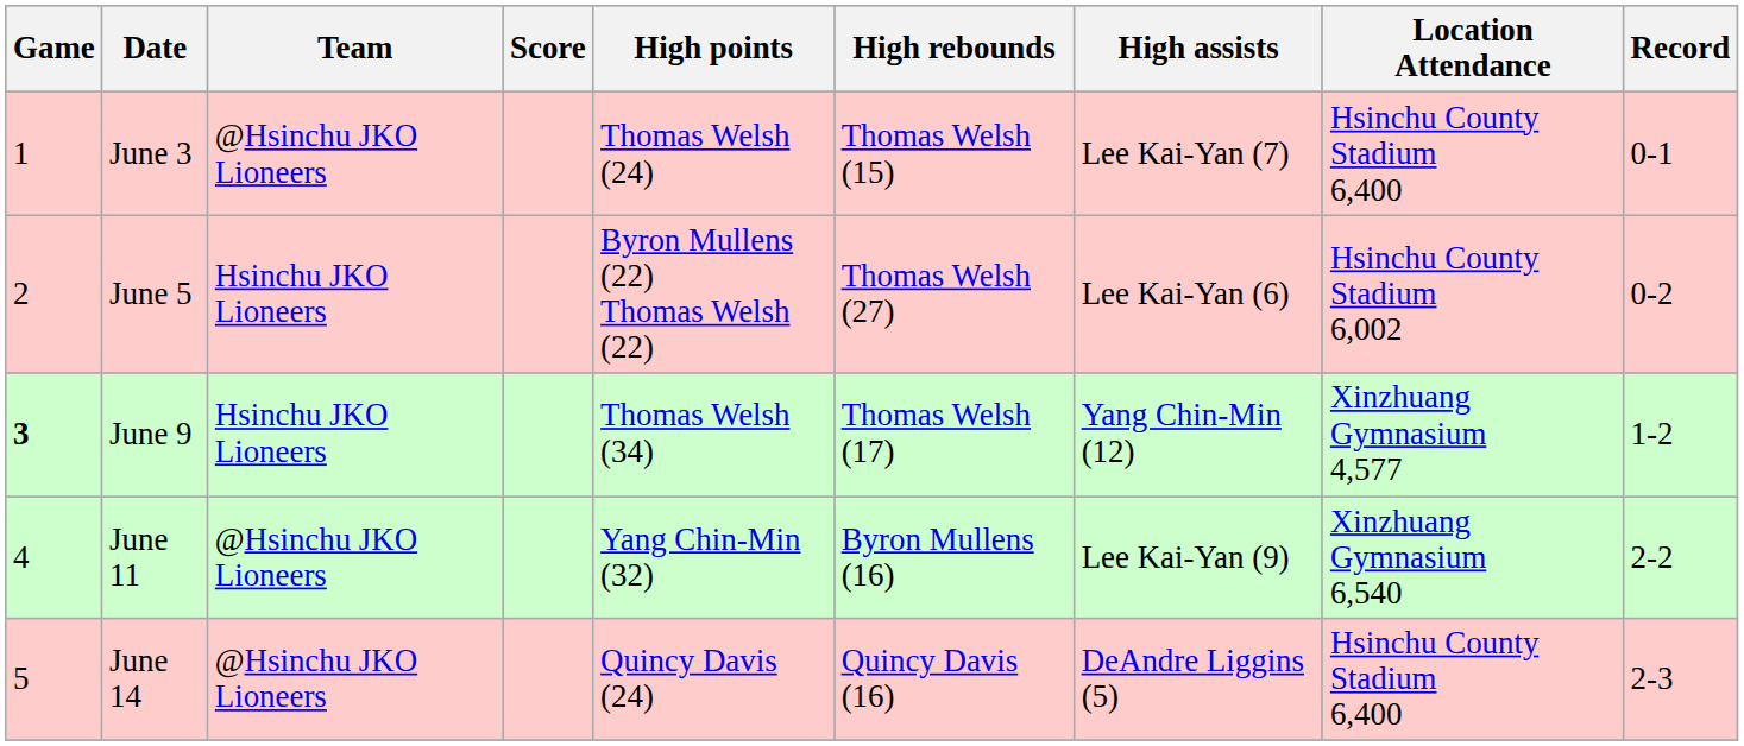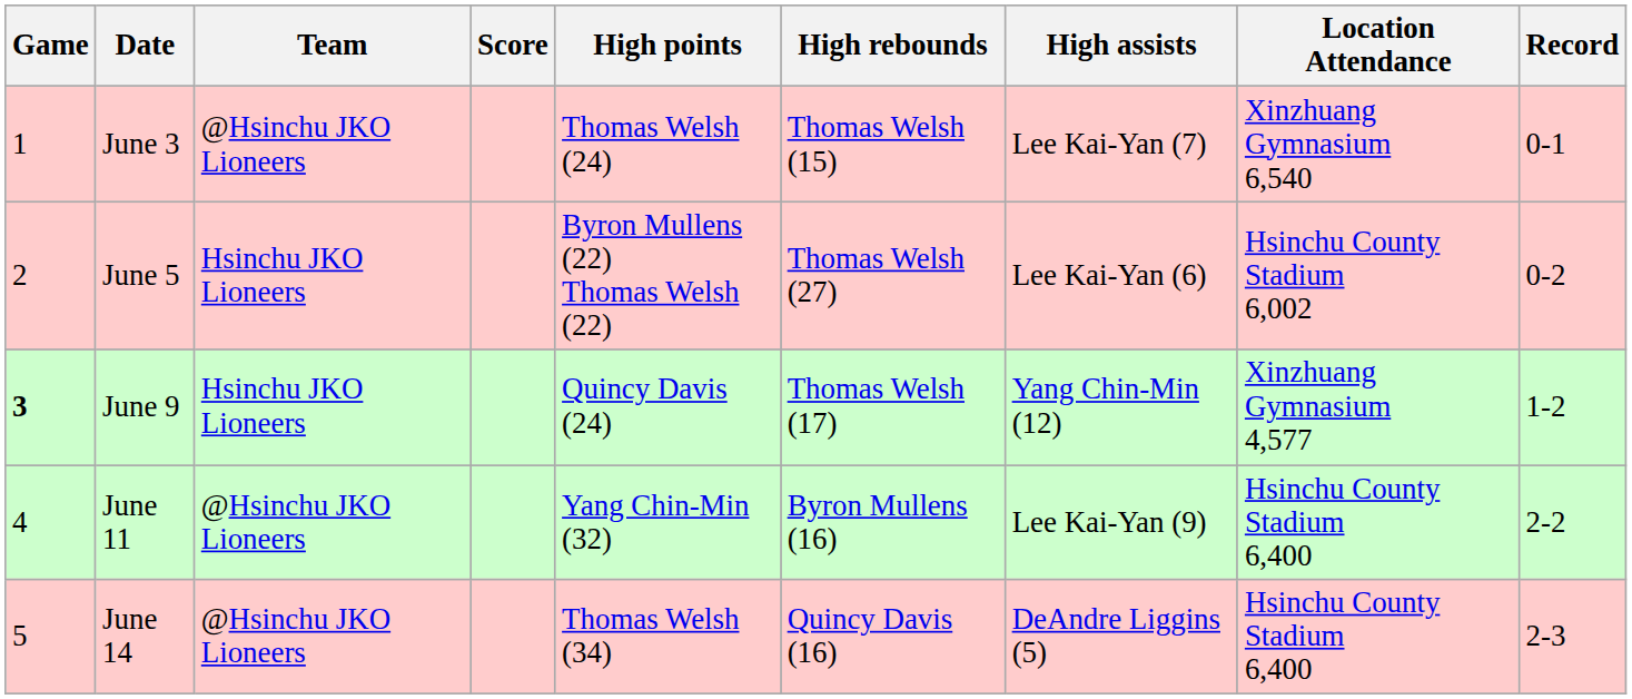 <table class="wikitable">
 <tr>
 <th>Game</th>
 <th>Date</th>
 <th>Team</th>
 <th>Score</th>
 <th>High points</th>
 <th>High rebounds</th>
 <th>High assists</th>
 <th>Location<br>Attendance</th>
 <th>Record</th>
 </tr>
 <tr style="background:#fcc">
 <td>1</td>
 <td>June 3</td>
 <td>@<a href='#'>Hsinchu JKO Lioneers</a></td>
 <td></td>
 <td><a href='#'>Thomas Welsh</a> (24)</td>
 <td><a href='#'>Thomas Welsh</a> (15)</td>
 <td>Lee Kai-Yan (7)</td>
-<td><a href='#'>Hsinchu County Stadium</a><br>6,400</td>
+<td><a href='#'>Xinzhuang Gymnasium</a><br>6,540</td>
 <td>0-1</td>
 </tr>
 <tr style="background:#fcc">
 <td>2</td>
 <td>June 5</td>
 <td><a href='#'>Hsinchu JKO Lioneers</a></td>
 <td></td>
 <td><a href='#'>Byron Mullens</a> (22)<br><a href='#'>Thomas Welsh</a> (22)</td>
 <td><a href='#'>Thomas Welsh</a> (27)</td>
 <td>Lee Kai-Yan (6)</td>
 <td><a href='#'>Hsinchu County Stadium</a><br>6,002</td>
 <td>0-2</td>
 </tr>
 <tr style="background:#cfc">
 <td><strong>3</strong></td>
 <td>June 9</td>
 <td><a href='#'>Hsinchu JKO Lioneers</a></td>
 <td></td>
-<td><a href='#'>Thomas Welsh</a> (34)</td>
+<td><a href='#'>Quincy Davis</a> (24)</td>
 <td><a href='#'>Thomas Welsh</a> (17)</td>
 <td><a href='#'>Yang Chin-Min</a> (12)</td>
 <td><a href='#'>Xinzhuang Gymnasium</a><br>4,577</td>
 <td>1-2</td>
 </tr>
 <tr style="background:#cfc">
 <td>4</td>
 <td>June 11</td>
 <td>@<a href='#'>Hsinchu JKO Lioneers</a></td>
 <td></td>
 <td><a href='#'>Yang Chin-Min</a> (32)</td>
 <td><a href='#'>Byron Mullens</a> (16)</td>
 <td>Lee Kai-Yan (9)</td>
-<td><a href='#'>Xinzhuang Gymnasium</a><br>6,540</td>
+<td><a href='#'>Hsinchu County Stadium</a><br>6,400</td>
 <td>2-2</td>
 </tr>
 <tr style="background:#fcc">
 <td>5</td>
 <td>June 14</td>
 <td>@<a href='#'>Hsinchu JKO Lioneers</a></td>
 <td></td>
-<td><a href='#'>Quincy Davis</a> (24)</td>
+<td><a href='#'>Thomas Welsh</a> (34)</td>
 <td><a href='#'>Quincy Davis</a> (16)</td>
 <td><a href='#'>DeAndre Liggins</a> (5)</td>
 <td><a href='#'>Hsinchu County Stadium</a><br>6,400</td>
 <td>2-3</td>
 </tr>
 </table>
